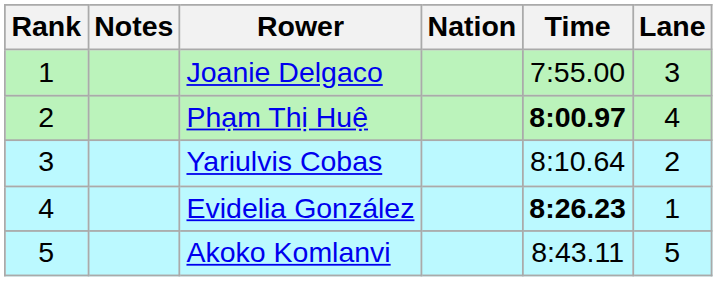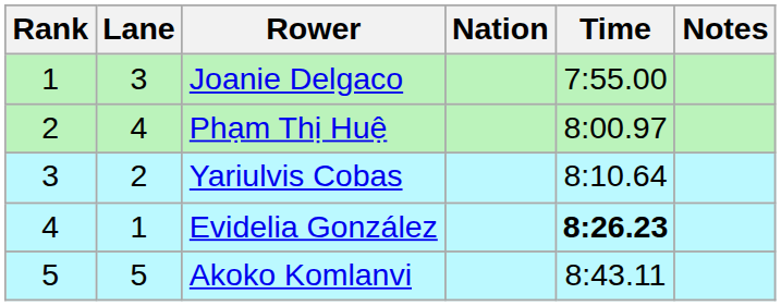 <table class="wikitable sortable" style="text-align:center">
 <tr>
 <th>Rank</th>
-<th>Notes</th>
+<th>Lane</th>
 <th>Rower</th>
 <th>Nation</th>
 <th>Time</th>
-<th>Lane</th>
+<th>Notes</th>
 </tr>
 <tr bgcolor="bbf3bb">
 <td>1</td>
-<td></td>
+<td>3</td>
 <td align=left><a href='#'>Joanie Delgaco</a></td>
 <td align=left></td>
 <td>7:55.00</td>
-<td>3</td>
+<td></td>
 </tr>
 <tr bgcolor="bbf3bb">
 <td>2</td>
-<td></td>
+<td>4</td>
 <td align=left><a href='#'>Phạm Thị Huệ</a></td>
 <td align=left></td>
-<td><strong>8:00.97</strong></td>
-<td>4</td>
+<td>8:00.97</td>
+<td></td>
 </tr>
 <tr bgcolor="bbf9ff">
 <td>3</td>
-<td></td>
+<td>2</td>
 <td align=left><a href='#'>Yariulvis Cobas</a></td>
 <td align=left></td>
 <td>8:10.64</td>
-<td>2</td>
+<td></td>
 </tr>
 <tr bgcolor="bbf9ff">
 <td>4</td>
-<td></td>
+<td>1</td>
 <td align=left><a href='#'>Evidelia González</a></td>
 <td align=left></td>
 <td><strong>8:26.23</strong></td>
-<td>1</td>
+<td></td>
 </tr>
 <tr bgcolor="bbf9ff">
 <td>5</td>
-<td></td>
+<td>5</td>
 <td align=left><a href='#'>Akoko Komlanvi</a></td>
 <td align=left></td>
 <td>8:43.11</td>
-<td>5</td>
+<td></td>
 </tr>
 </table>
